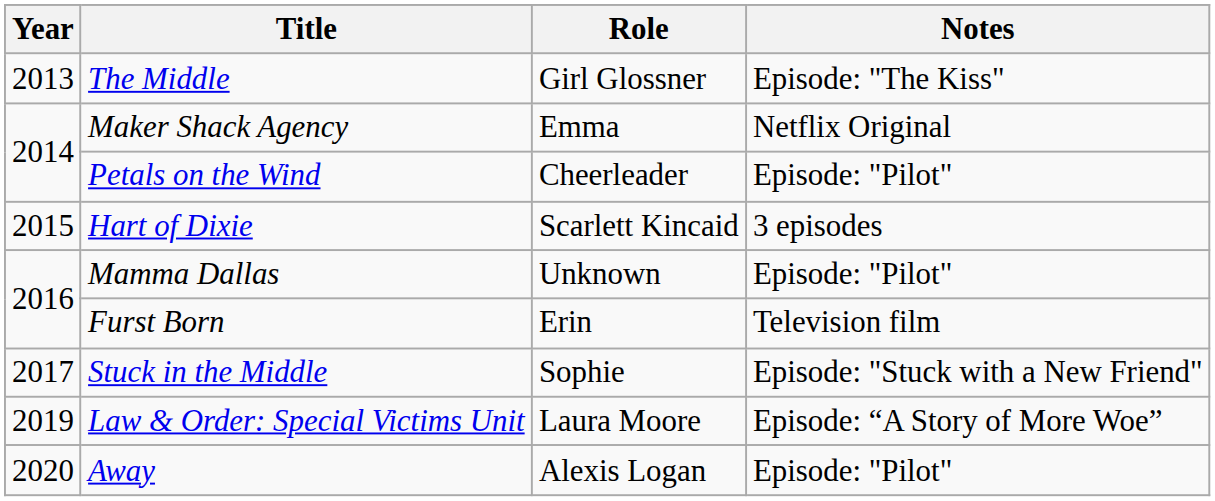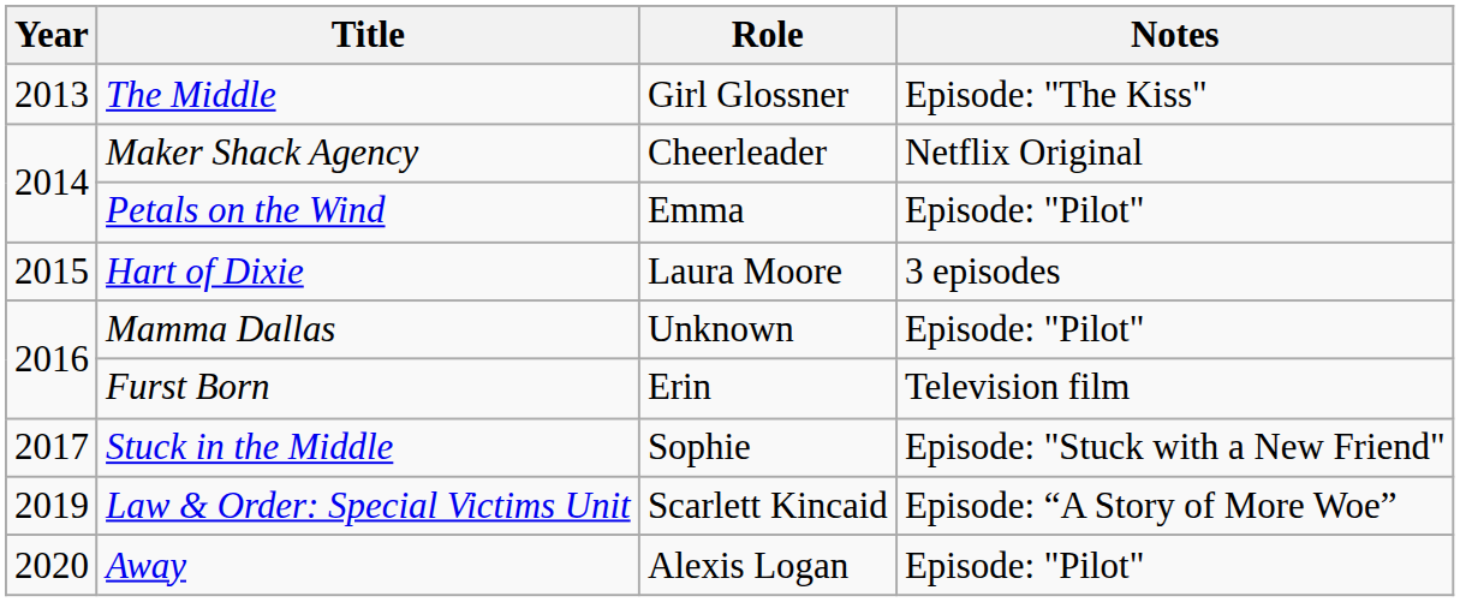 <table class="wikitable sortable">
 <tr>
 <th>Year</th>
 <th>Title</th>
 <th>Role</th>
 <th class="unsortable">Notes</th>
 </tr>
 <tr>
 <td>2013</td>
 <td><em><a href='#'>The Middle</a></em></td>
 <td>Girl Glossner</td>
 <td>Episode: "The Kiss"</td>
 </tr>
 <tr>
 <td rowspan="2">2014</td>
 <td><em>Maker Shack Agency</em></td>
-<td>Emma</td>
+<td>Cheerleader</td>
 <td>Netflix Original</td>
 </tr>
 <tr>
 <td><em><a href='#'>Petals on the Wind</a></em></td>
-<td>Cheerleader</td>
+<td>Emma</td>
 <td>Episode: "Pilot"</td>
 </tr>
 <tr>
 <td>2015</td>
 <td><em><a href='#'>Hart of Dixie</a></em></td>
-<td>Scarlett Kincaid</td>
+<td>Laura Moore</td>
 <td>3 episodes</td>
 </tr>
 <tr>
 <td rowspan="2">2016</td>
 <td><em>Mamma Dallas</em></td>
 <td>Unknown</td>
 <td>Episode: "Pilot"</td>
 </tr>
 <tr>
 <td><em>Furst Born</em></td>
 <td>Erin</td>
 <td>Television film</td>
 </tr>
 <tr>
 <td>2017</td>
 <td><em><a href='#'>Stuck in the Middle</a></em></td>
 <td>Sophie</td>
 <td>Episode: "Stuck with a New Friend"</td>
 </tr>
 <tr>
 <td>2019</td>
 <td><em><a href='#'>Law & Order: Special Victims Unit</a></em></td>
-<td>Laura Moore</td>
+<td>Scarlett Kincaid</td>
 <td>Episode: “A Story of More Woe”</td>
 </tr>
 <tr>
 <td>2020</td>
 <td><em><a href='#'>Away</a></em></td>
 <td>Alexis Logan</td>
 <td>Episode: "Pilot"</td>
 </tr>
 </table>
